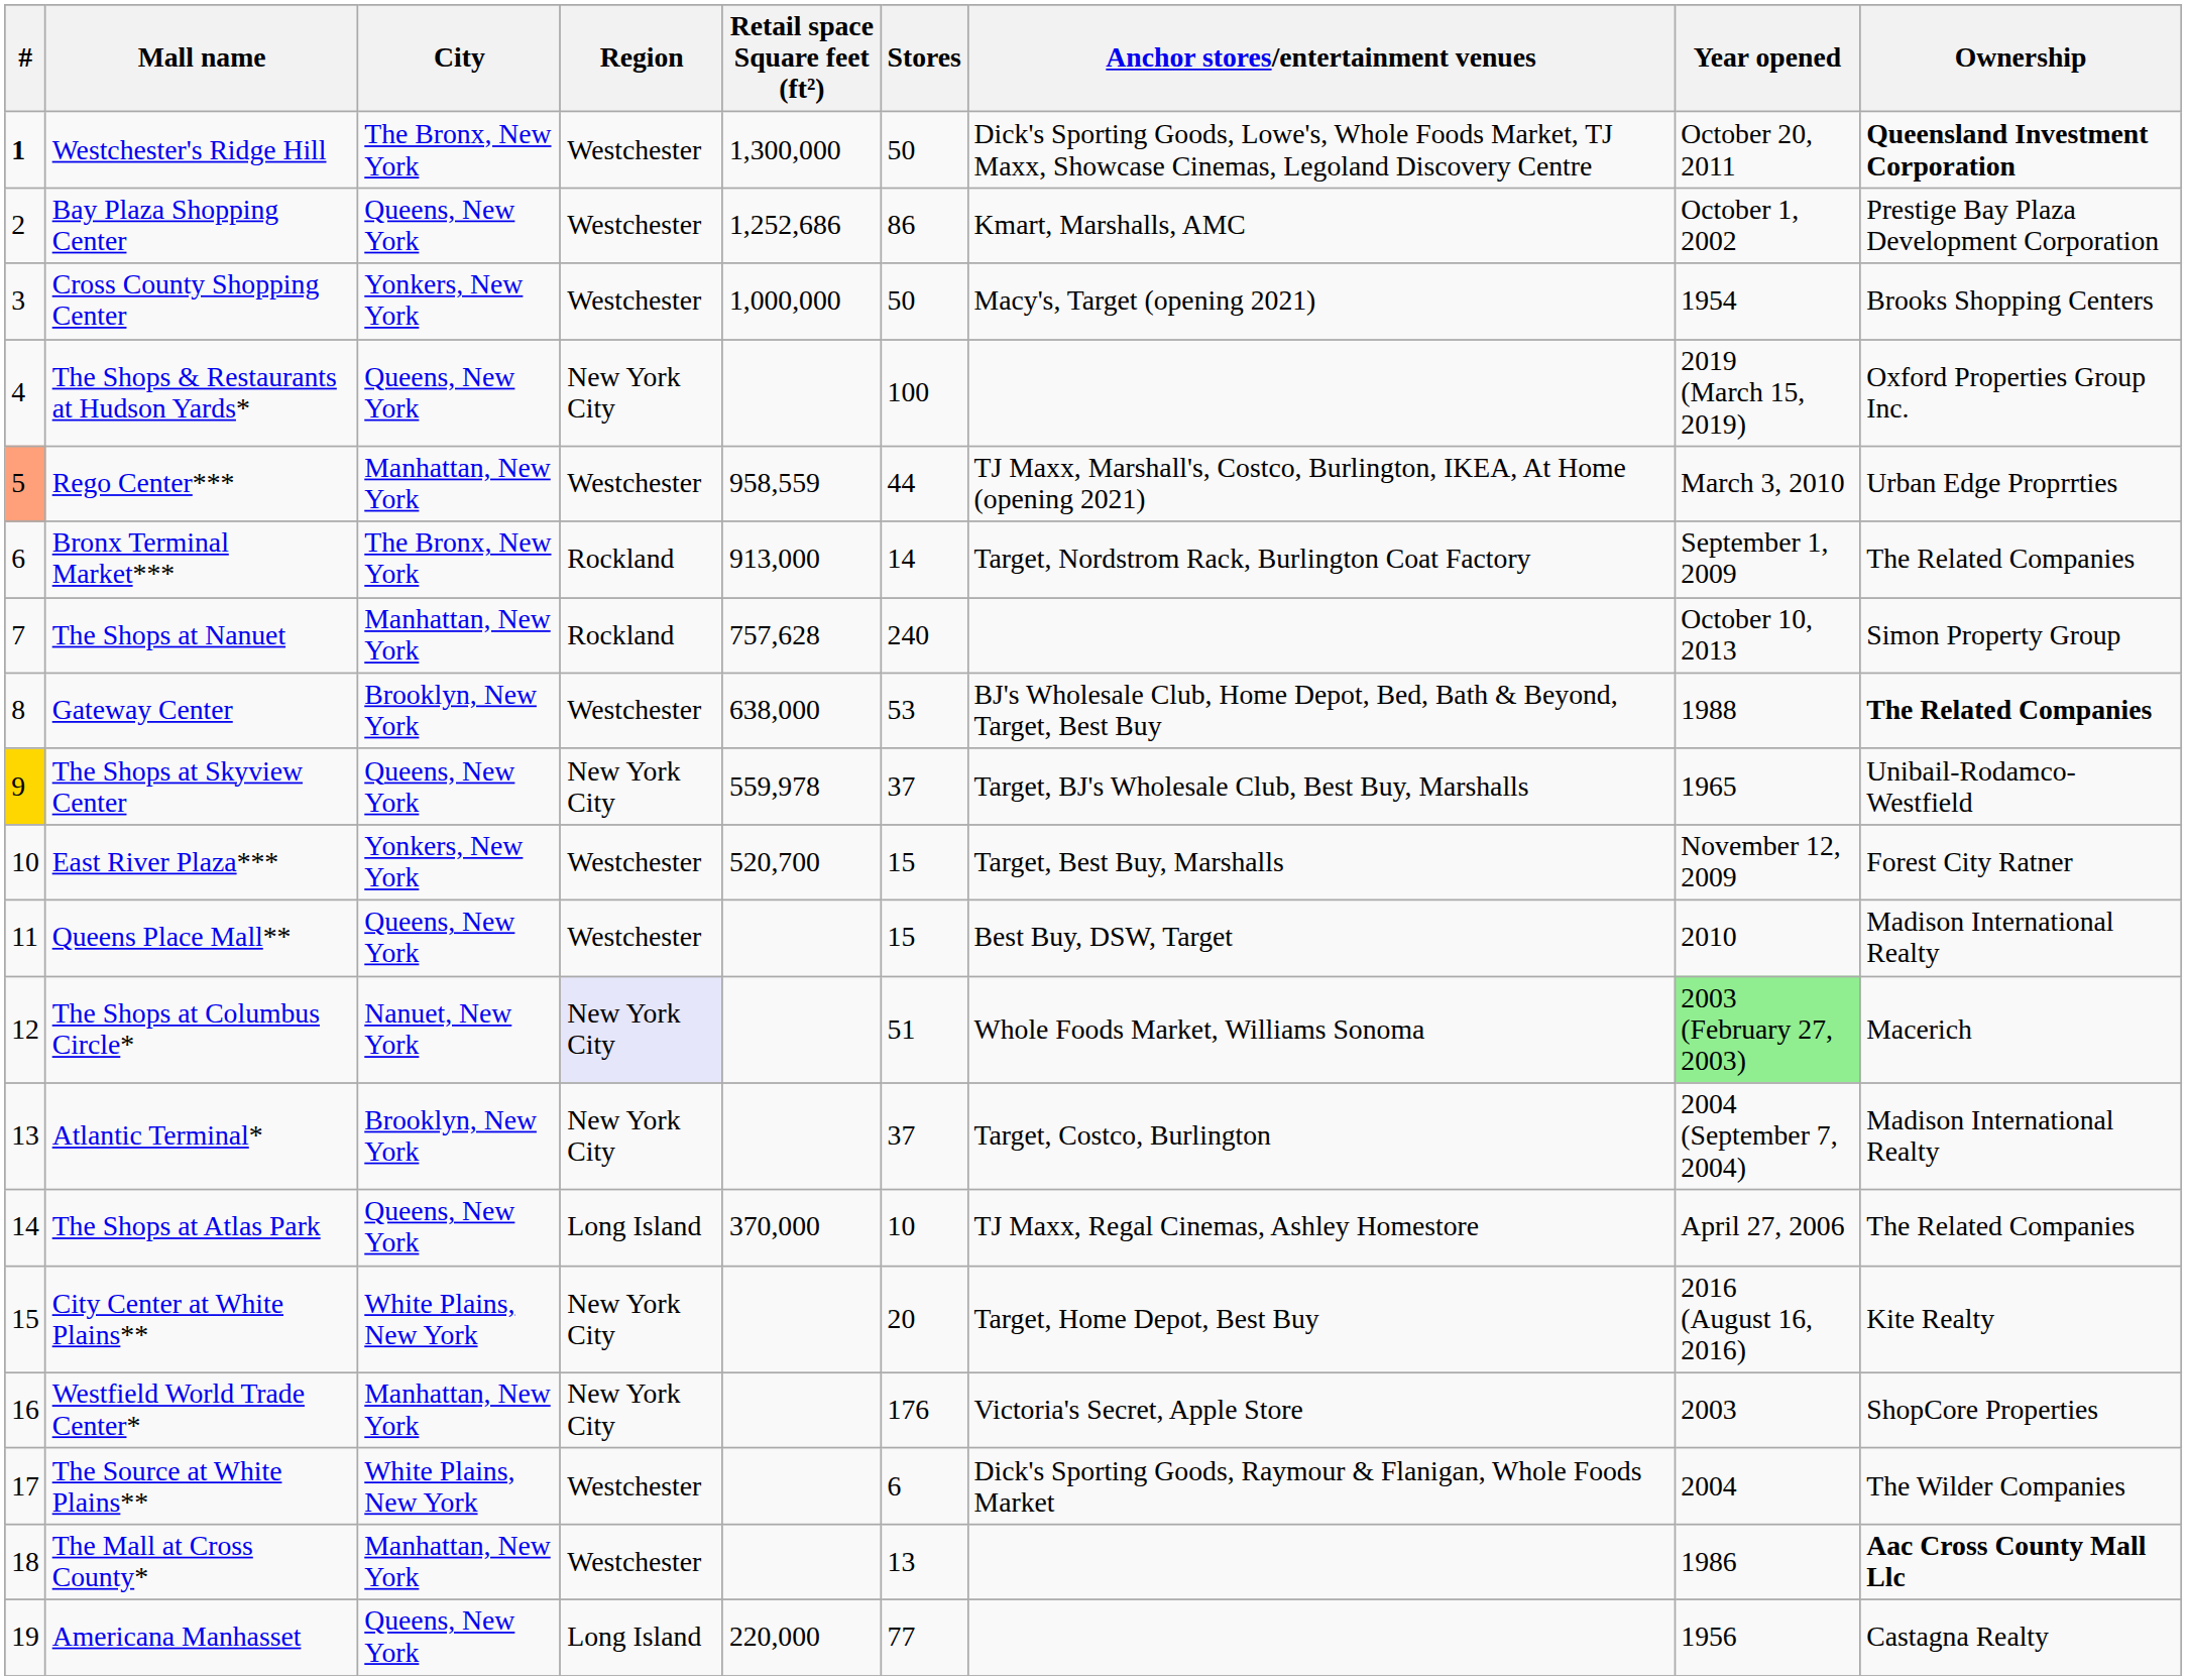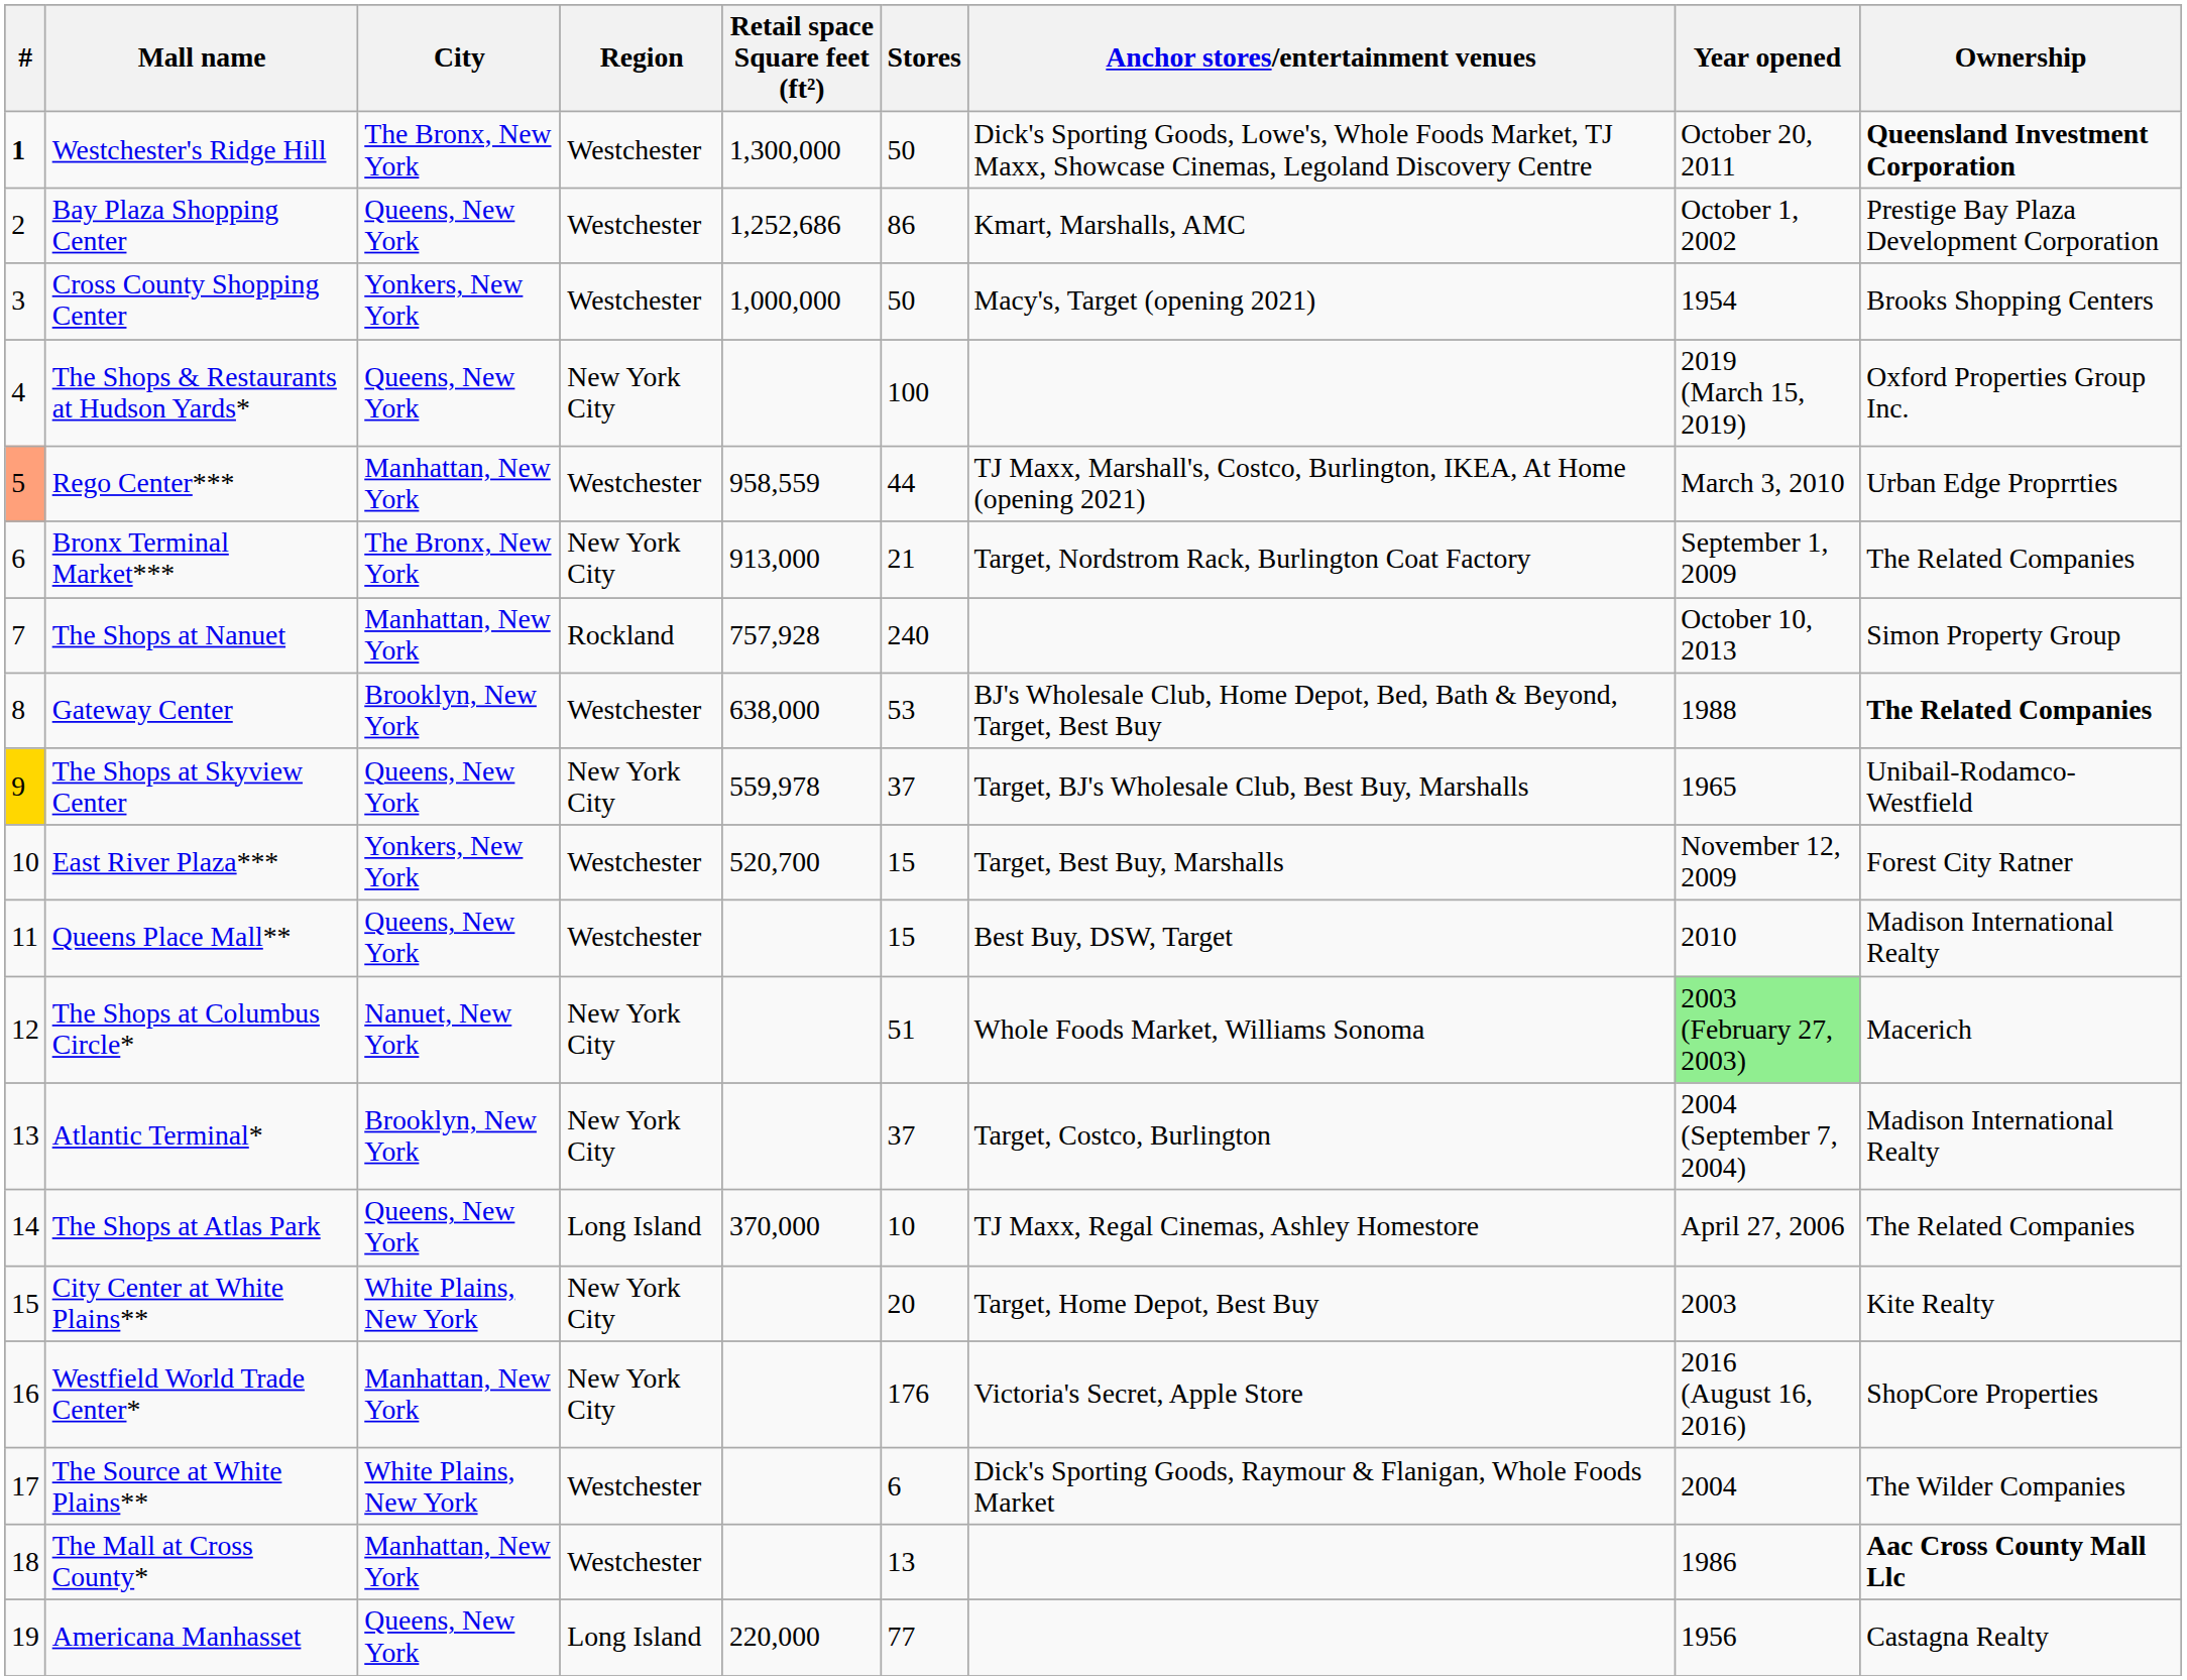 <table class="wikitable sortable">
 <tr>
 <th data-sort-type=number>#</th>
 <th>Mall name</th>
 <th>City</th>
 <th>Region</th>
 <th>Retail space<br>Square feet (ft²)</th>
 <th>Stores</th>
 <th><a href='#'>Anchor stores</a>/entertainment venues</th>
 <th>Year opened</th>
 <th>Ownership</th>
 </tr>
 <tr>
 <td><strong>1</strong></td>
 <td><a href='#'>Westchester's Ridge Hill</a></td>
 <td><a href='#'>The Bronx, New York</a></td>
 <td>Westchester</td>
 <td>1,300,000</td>
 <td>50</td>
 <td>Dick's Sporting Goods, Lowe's, Whole Foods Market, TJ Maxx, Showcase Cinemas, Legoland Discovery Centre</td>
 <td>October 20, 2011</td>
 <td><strong>Queensland Investment Corporation</strong></td>
 </tr>
 <tr>
 <td>2</td>
 <td><a href='#'>Bay Plaza Shopping Center</a></td>
 <td><a href='#'>Queens, New York</a></td>
 <td>Westchester</td>
 <td>1,252,686</td>
 <td>86</td>
 <td>Kmart, Marshalls, AMC</td>
 <td>October 1, 2002</td>
 <td>Prestige Bay Plaza Development Corporation</td>
 </tr>
 <tr>
 <td>3</td>
 <td><a href='#'>Cross County Shopping Center</a></td>
 <td><a href='#'>Yonkers, New York</a></td>
 <td>Westchester</td>
 <td>1,000,000</td>
 <td>50</td>
 <td>Macy's, Target (opening 2021)</td>
 <td>1954</td>
 <td>Brooks Shopping Centers</td>
 </tr>
 <tr>
 <td>4</td>
 <td><a href='#'>The Shops & Restaurants at Hudson Yards</a>*</td>
 <td><a href='#'>Queens, New York</a></td>
 <td>New York City</td>
 <td></td>
 <td>100</td>
 <td></td>
 <td>2019<br>(March 15, 2019)</td>
 <td>Oxford Properties Group Inc.</td>
 </tr>
 <tr>
 <td style="background: lightsalmon;">5</td>
 <td><a href='#'>Rego Center</a>***</td>
 <td><a href='#'>Manhattan, New York</a></td>
 <td>Westchester</td>
 <td>958,559<br></td>
 <td>44</td>
 <td>TJ Maxx, Marshall's, Costco, Burlington, IKEA, At Home (opening 2021)</td>
 <td>March 3, 2010</td>
 <td>Urban Edge Proprrties</td>
 </tr>
 <tr>
 <td>6</td>
 <td><a href='#'>Bronx Terminal Market</a>***</td>
 <td><a href='#'>The Bronx, New York</a></td>
-<td>Rockland</td>
+<td>New York City</td>
 <td>913,000</td>
-<td>14</td>
+<td>21</td>
 <td>Target, Nordstrom Rack, Burlington Coat Factory</td>
 <td>September 1, 2009</td>
 <td>The Related Companies</td>
 </tr>
 <tr>
 <td>7</td>
 <td><a href='#'>The Shops at Nanuet</a></td>
 <td><a href='#'>Manhattan, New York</a></td>
 <td>Rockland</td>
-<td>757,628<br></td>
+<td>757,928<br></td>
 <td>240</td>
 <td></td>
 <td>October 10, 2013</td>
 <td>Simon Property Group</td>
 </tr>
 <tr>
 <td>8</td>
 <td><a href='#'>Gateway Center</a></td>
 <td><a href='#'>Brooklyn, New York</a></td>
 <td>Westchester</td>
 <td>638,000<br></td>
 <td>53</td>
 <td>BJ's Wholesale Club, Home Depot, Bed, Bath & Beyond, Target, Best Buy</td>
 <td>1988</td>
 <td><strong>The Related Companies</strong></td>
 </tr>
 <tr>
 <td style="background: gold;">9</td>
 <td><a href='#'>The Shops at Skyview Center</a></td>
 <td><a href='#'>Queens, New York</a></td>
 <td>New York City</td>
 <td>559,978<br></td>
 <td>37</td>
 <td>Target, BJ's Wholesale Club, Best Buy, Marshalls</td>
 <td>1965</td>
 <td>Unibail-Rodamco-Westfield</td>
 </tr>
 <tr>
 <td>10</td>
 <td><a href='#'>East River Plaza</a>***</td>
 <td><a href='#'>Yonkers, New York</a></td>
 <td>Westchester</td>
 <td>520,700</td>
 <td>15</td>
 <td>Target, Best Buy, Marshalls</td>
 <td>November 12, 2009</td>
 <td>Forest City Ratner</td>
 </tr>
 <tr>
 <td>11</td>
 <td><a href='#'>Queens Place Mall</a>**</td>
 <td><a href='#'>Queens, New York</a></td>
 <td>Westchester</td>
 <td></td>
 <td>15</td>
 <td>Best Buy, DSW, Target</td>
 <td>2010<br></td>
 <td>Madison International Realty</td>
 </tr>
 <tr>
 <td>12</td>
 <td><a href='#'>The Shops at Columbus Circle</a>*</td>
 <td><a href='#'>Nanuet, New York</a></td>
-<td style="background: lavender;">New York City</td>
+<td>New York City</td>
 <td></td>
 <td>51</td>
 <td>Whole Foods Market, Williams Sonoma</td>
 <td style="background: lightgreen;">2003<br>(February 27, 2003)</td>
 <td>Macerich</td>
 </tr>
 <tr>
 <td>13</td>
 <td><a href='#'>Atlantic Terminal</a>*</td>
 <td><a href='#'>Brooklyn, New York</a></td>
 <td>New York City</td>
 <td></td>
 <td>37</td>
 <td>Target, Costco, Burlington</td>
 <td>2004<br>(September 7, 2004)</td>
 <td>Madison International Realty</td>
 </tr>
 <tr>
 <td>14</td>
 <td><a href='#'>The Shops at Atlas Park</a></td>
 <td><a href='#'>Queens, New York</a></td>
 <td>Long Island</td>
 <td>370,000<br></td>
 <td>10</td>
 <td>TJ Maxx, Regal Cinemas, Ashley Homestore</td>
 <td>April 27, 2006</td>
 <td>The Related Companies</td>
 </tr>
 <tr>
 <td>15</td>
 <td><a href='#'>City Center at White Plains</a>**</td>
 <td><a href='#'>White Plains, New York</a></td>
 <td>New York City</td>
 <td></td>
 <td>20</td>
 <td>Target, Home Depot, Best Buy</td>
-<td>2016<br>(August 16, 2016)</td>
+<td>2003</td>
 <td>Kite Realty</td>
 </tr>
 <tr>
 <td>16</td>
 <td><a href='#'>Westfield World Trade Center</a>*</td>
 <td><a href='#'>Manhattan, New York</a></td>
 <td>New York City</td>
 <td></td>
 <td>176</td>
 <td>Victoria's Secret, Apple Store</td>
-<td>2003</td>
+<td>2016<br>(August 16, 2016)</td>
 <td>ShopCore Properties</td>
 </tr>
 <tr>
 <td>17</td>
 <td><a href='#'>The Source at White Plains</a>**</td>
 <td><a href='#'>White Plains, New York</a></td>
 <td>Westchester</td>
 <td></td>
 <td>6</td>
 <td>Dick's Sporting Goods, Raymour & Flanigan, Whole Foods Market</td>
 <td>2004</td>
 <td>The Wilder Companies</td>
 </tr>
 <tr>
 <td>18</td>
 <td><a href='#'>The Mall at Cross County</a>*</td>
 <td><a href='#'>Manhattan, New York</a></td>
 <td>Westchester</td>
 <td></td>
 <td>13</td>
 <td></td>
 <td>1986</td>
 <td><strong>Aac Cross County Mall Llc</strong></td>
 </tr>
 <tr>
 <td>19</td>
 <td><a href='#'>Americana Manhasset</a></td>
 <td><a href='#'>Queens, New York</a></td>
 <td>Long Island</td>
 <td>220,000</td>
 <td>77</td>
 <td></td>
 <td>1956</td>
 <td>Castagna Realty</td>
 </tr>
 <tr>
 </tr>
 </table>
